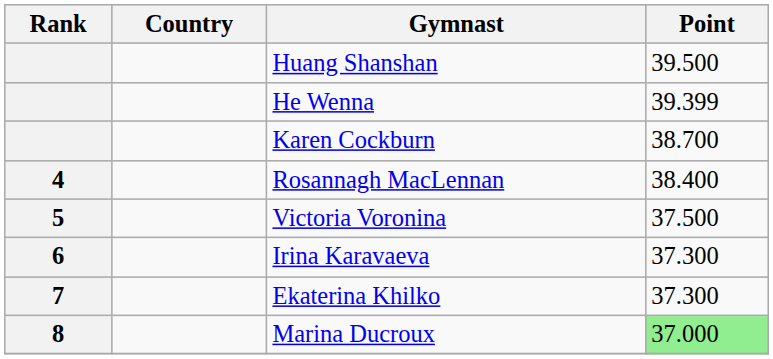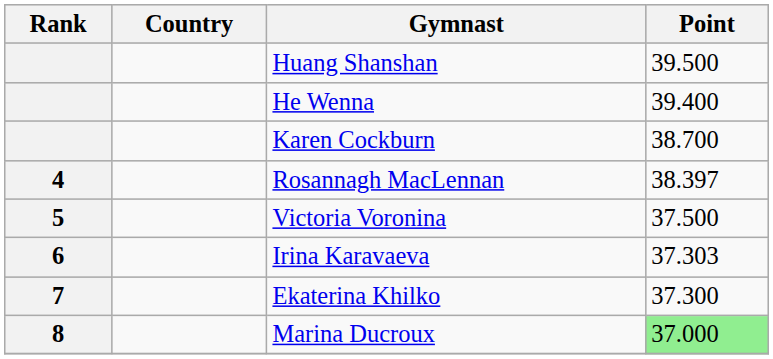 <table class="wikitable" width=500>
 <tr bgcolor="#efefef">
 <th>Rank</th>
 <th>Country</th>
 <th>Gymnast</th>
 <th>Point</th>
 </tr>
 <tr>
 <th></th>
 <td></td>
 <td><a href='#'>Huang Shanshan</a></td>
 <td>39.500</td>
 </tr>
 <tr>
 <th></th>
 <td></td>
 <td><a href='#'>He Wenna</a></td>
-<td>39.399</td>
+<td>39.400</td>
 </tr>
 <tr>
 <th></th>
 <td></td>
 <td><a href='#'>Karen Cockburn</a></td>
 <td>38.700</td>
 </tr>
 <tr>
 <th>4</th>
 <td></td>
 <td><a href='#'>Rosannagh MacLennan</a></td>
-<td>38.400</td>
+<td>38.397</td>
 </tr>
 <tr>
 <th>5</th>
 <td></td>
 <td><a href='#'>Victoria Voronina</a></td>
 <td>37.500</td>
 </tr>
 <tr>
 <th>6</th>
 <td></td>
 <td><a href='#'>Irina Karavaeva</a></td>
-<td>37.300</td>
+<td>37.303</td>
 </tr>
 <tr>
 <th>7</th>
 <td></td>
 <td><a href='#'>Ekaterina Khilko</a></td>
 <td>37.300</td>
 </tr>
 <tr>
 <th>8</th>
 <td></td>
 <td><a href='#'>Marina Ducroux</a></td>
 <td style="background: lightgreen;">37.000</td>
 </tr>
 <tr>
 </tr>
 </table>
